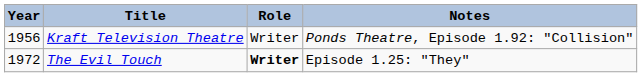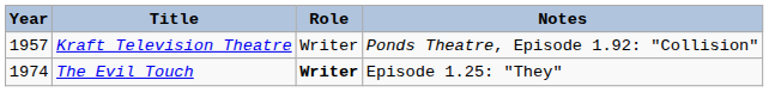 <table class="wikitable">
 <tr style="text-align:center;">
 <th style="background:#B0C4DE;">Year</th>
 <th style="background:#B0C4DE;">Title</th>
 <th style="background:#B0C4DE;">Role</th>
 <th style="background:#B0C4DE;">Notes</th>
 </tr>
 <tr>
-<td>1956</td>
+<td>1957</td>
 <td><em><a href='#'>Kraft Television Theatre</a></em></td>
 <td>Writer</td>
 <td><em>Ponds Theatre</em>, Episode 1.92: "Collision"</td>
 </tr>
 <tr>
-<td>1972</td>
+<td>1974</td>
 <td><em><a href='#'>The Evil Touch</a></em></td>
 <td><strong>Writer</strong></td>
 <td>Episode 1.25: "They"</td>
 </tr>
 </table>
